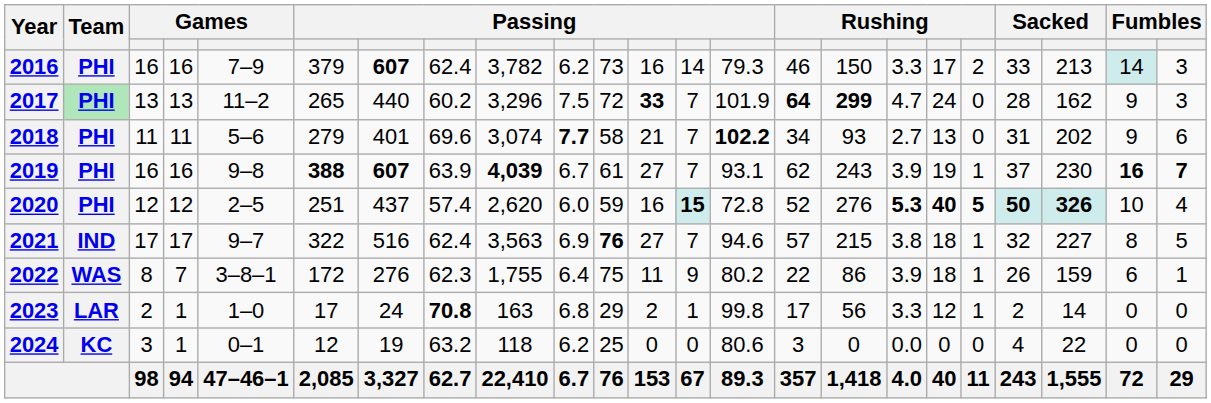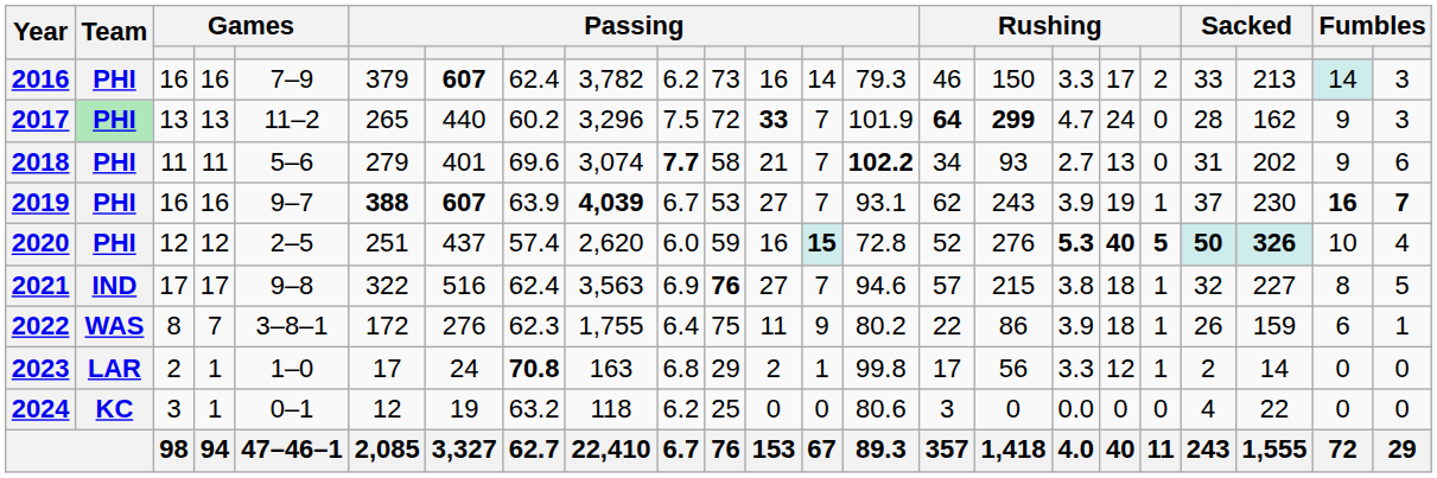 <table class="wikitable" style="text-align:center;">
 <tr>
 <th rowspan="2">Year</th>
 <th rowspan="2">Team</th>
 <th colspan="3">Games</th>
 <th colspan="9">Passing</th>
 <th colspan="5">Rushing</th>
 <th colspan="2">Sacked</th>
 <th colspan="2">Fumbles</th>
 </tr>
 <tr>
 <th></th>
 <th></th>
 <th></th>
 <th></th>
 <th></th>
 <th></th>
 <th></th>
 <th></th>
 <th></th>
 <th></th>
 <th></th>
 <th></th>
 <th></th>
 <th></th>
 <th></th>
 <th></th>
 <th></th>
 <th></th>
 <th></th>
 <th></th>
 <th></th>
 </tr>
 <tr>
 <th><a href='#'>2016</a></th>
 <th><a href='#'>PHI</a></th>
 <td>16</td>
 <td>16</td>
 <td>7–9</td>
 <td>379</td>
 <td><strong>607</strong></td>
 <td>62.4</td>
 <td>3,782</td>
 <td>6.2</td>
 <td>73</td>
 <td>16</td>
 <td>14</td>
 <td>79.3</td>
 <td>46</td>
 <td>150</td>
 <td>3.3</td>
 <td>17</td>
 <td>2</td>
 <td>33</td>
 <td>213</td>
 <td style="background:#cfecec;">14</td>
 <td>3</td>
 </tr>
 <tr>
 <th><a href='#'>2017</a></th>
 <th style="background:#afe6ba;"><a href='#'>PHI</a></th>
 <td>13</td>
 <td>13</td>
 <td>11–2</td>
 <td>265</td>
 <td>440</td>
 <td>60.2</td>
 <td>3,296</td>
 <td>7.5</td>
 <td>72</td>
 <td><strong>33</strong></td>
 <td>7</td>
 <td>101.9</td>
 <td><strong>64</strong></td>
 <td><strong>299</strong></td>
 <td>4.7</td>
 <td>24</td>
 <td>0</td>
 <td>28</td>
 <td>162</td>
 <td>9</td>
 <td>3</td>
 </tr>
 <tr>
 <th><a href='#'>2018</a></th>
 <th><a href='#'>PHI</a></th>
 <td>11</td>
 <td>11</td>
 <td>5–6</td>
 <td>279</td>
 <td>401</td>
 <td>69.6</td>
 <td>3,074</td>
 <td><strong>7.7</strong></td>
 <td>58</td>
 <td>21</td>
 <td>7</td>
 <td><strong>102.2</strong></td>
 <td>34</td>
 <td>93</td>
 <td>2.7</td>
 <td>13</td>
 <td>0</td>
 <td>31</td>
 <td>202</td>
 <td>9</td>
 <td>6</td>
 </tr>
 <tr>
 <th><a href='#'>2019</a></th>
 <th><a href='#'>PHI</a></th>
 <td>16</td>
 <td>16</td>
-<td>9–8</td>
+<td>9–7</td>
 <td><strong>388</strong></td>
 <td><strong>607</strong></td>
 <td>63.9</td>
 <td><strong>4,039</strong></td>
 <td>6.7</td>
-<td>61</td>
+<td>53</td>
 <td>27</td>
 <td>7</td>
 <td>93.1</td>
 <td>62</td>
 <td>243</td>
 <td>3.9</td>
 <td>19</td>
 <td>1</td>
 <td>37</td>
 <td>230</td>
 <td><strong>16</strong></td>
 <td><strong>7</strong></td>
 </tr>
 <tr>
 <th><a href='#'>2020</a></th>
 <th><a href='#'>PHI</a></th>
 <td>12</td>
 <td>12</td>
 <td>2–5</td>
 <td>251</td>
 <td>437</td>
 <td>57.4</td>
 <td>2,620</td>
 <td>6.0</td>
 <td>59</td>
 <td>16</td>
 <td style="background:#cfecec;"><strong>15</strong></td>
 <td>72.8</td>
 <td>52</td>
 <td>276</td>
 <td><strong>5.3</strong></td>
 <td><strong>40</strong></td>
 <td><strong>5</strong></td>
 <td style="background:#cfecec;"><strong>50</strong></td>
 <td style="background:#cfecec;"><strong>326</strong></td>
 <td>10</td>
 <td>4</td>
 </tr>
 <tr>
 <th><a href='#'>2021</a></th>
 <th><a href='#'>IND</a></th>
 <td>17</td>
 <td>17</td>
-<td>9–7</td>
+<td>9–8</td>
 <td>322</td>
 <td>516</td>
 <td>62.4</td>
 <td>3,563</td>
 <td>6.9</td>
 <td><strong>76</strong></td>
 <td>27</td>
 <td>7</td>
 <td>94.6</td>
 <td>57</td>
 <td>215</td>
 <td>3.8</td>
 <td>18</td>
 <td>1</td>
 <td>32</td>
 <td>227</td>
 <td>8</td>
 <td>5</td>
 </tr>
 <tr>
 <th><a href='#'>2022</a></th>
 <th><a href='#'>WAS</a></th>
 <td>8</td>
 <td>7</td>
 <td>3–8–1</td>
 <td>172</td>
 <td>276</td>
 <td>62.3</td>
 <td>1,755</td>
 <td>6.4</td>
 <td>75</td>
 <td>11</td>
 <td>9</td>
 <td>80.2</td>
 <td>22</td>
 <td>86</td>
 <td>3.9</td>
 <td>18</td>
 <td>1</td>
 <td>26</td>
 <td>159</td>
 <td>6</td>
 <td>1</td>
 </tr>
 <tr>
 <th><a href='#'>2023</a></th>
 <th><a href='#'>LAR</a></th>
 <td>2</td>
 <td>1</td>
 <td>1–0</td>
 <td>17</td>
 <td>24</td>
 <td><strong>70.8</strong></td>
 <td>163</td>
 <td>6.8</td>
 <td>29</td>
 <td>2</td>
 <td>1</td>
 <td>99.8</td>
 <td>17</td>
 <td>56</td>
 <td>3.3</td>
 <td>12</td>
 <td>1</td>
 <td>2</td>
 <td>14</td>
 <td>0</td>
 <td>0</td>
 </tr>
 <tr>
 <th><a href='#'>2024</a></th>
 <th><a href='#'>KC</a></th>
 <td>3</td>
 <td>1</td>
 <td>0–1</td>
 <td>12</td>
 <td>19</td>
 <td>63.2</td>
 <td>118</td>
 <td>6.2</td>
 <td>25</td>
 <td>0</td>
 <td>0</td>
 <td>80.6</td>
 <td>3</td>
 <td>0</td>
 <td>0.0</td>
 <td>0</td>
 <td>0</td>
 <td>4</td>
 <td>22</td>
 <td>0</td>
 <td>0</td>
 </tr>
 <tr>
 <th colspan="2"></th>
 <th>98</th>
 <th>94</th>
 <th>47–46–1</th>
 <th>2,085</th>
 <th>3,327</th>
 <th>62.7</th>
 <th>22,410</th>
 <th>6.7</th>
 <th>76</th>
 <th>153</th>
 <th>67</th>
 <th>89.3</th>
 <th>357</th>
 <th>1,418</th>
 <th>4.0</th>
 <th>40</th>
 <th>11</th>
 <th>243</th>
 <th>1,555</th>
 <th>72</th>
 <th>29</th>
 </tr>
 </table>
